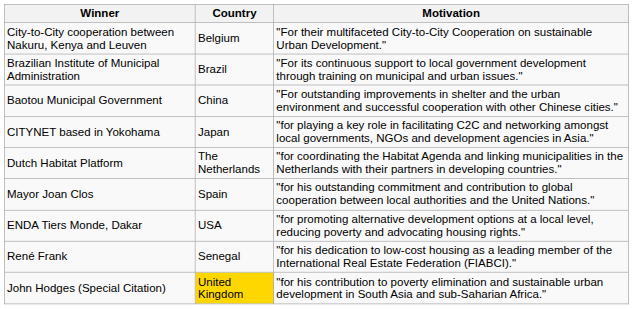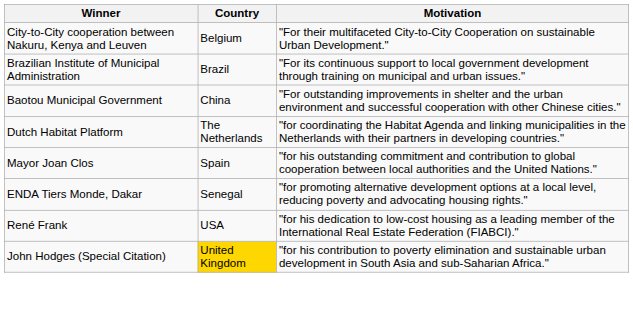 <table class="wikitable">
 <tr>
 <th>Winner</th>
 <th>Country</th>
 <th>Motivation</th>
 </tr>
 <tr>
 <td>City-to-City cooperation between Nakuru, Kenya and Leuven</td>
 <td>Belgium</td>
 <td>"For their multifaceted City-to-City Cooperation on sustainable Urban Development."</td>
 </tr>
 <tr>
 <td>Brazilian Institute of Municipal Administration</td>
 <td>Brazil</td>
 <td>"For its continuous support to local government development through training on municipal and urban issues."</td>
 </tr>
 <tr>
 <td>Baotou Municipal Government</td>
 <td>China</td>
 <td>"For outstanding improvements in shelter and the urban environment and successful cooperation with other Chinese cities."</td>
 </tr>
 <tr>
-<td>CITYNET based in Yokohama</td>
-<td>Japan</td>
-<td>"for playing a key role in facilitating C2C and networking amongst local governments, NGOs and development agencies in Asia."</td>
-</tr>
-<tr>
 <td>Dutch Habitat Platform</td>
 <td>The Netherlands</td>
 <td>"for coordinating the Habitat Agenda and linking municipalities in the Netherlands with their partners in developing countries."</td>
 </tr>
 <tr>
 <td>Mayor Joan Clos</td>
 <td>Spain</td>
 <td>"for his outstanding commitment and contribution to global cooperation between local authorities and the United Nations."</td>
 </tr>
 <tr>
 <td>ENDA Tiers Monde, Dakar</td>
-<td>USA</td>
+<td>Senegal</td>
 <td>"for promoting alternative development options at a local level, reducing poverty and advocating housing rights."</td>
 </tr>
 <tr>
 <td>René Frank</td>
-<td>Senegal</td>
+<td>USA</td>
 <td>"for his dedication to low-cost housing as a leading member of the International Real Estate Federation (FIABCI)."</td>
 </tr>
 <tr>
 <td>John Hodges (Special Citation)</td>
 <td style="background: gold;">United Kingdom</td>
 <td>"for his contribution to poverty elimination and sustainable urban development in South Asia and sub-Saharian Africa."</td>
 </tr>
 </table>
